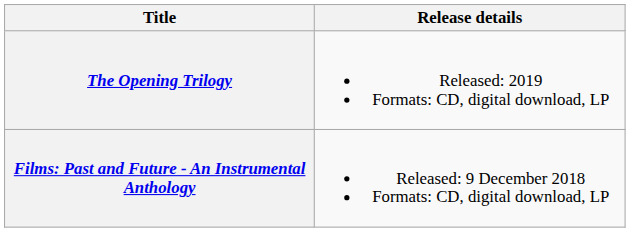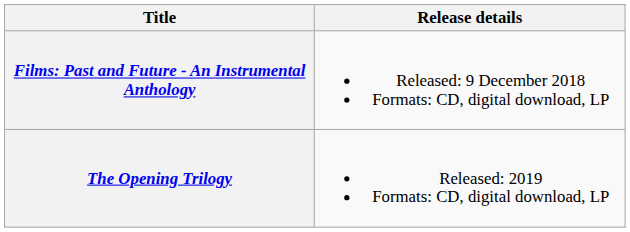 <table class="wikitable plainrowheaders" style="text-align:center;">
 <tr>
 <th scope="col" style="width:18em;">Title</th>
 <th scope="col" style="width:18em;">Release details</th>
 </tr>
 <tr>
+<th scope="row"><em><a href='#'>Films: Past and Future - An Instrumental Anthology</a></em></th>
+<td><br><ul><li>Released: 9 December 2018</li><li>Formats: CD, digital download, LP</li></ul></td>
+</tr>
+<tr>
 <th scope="row"><em><a href='#'>The Opening Trilogy</a></em></th>
 <td><br><ul><li>Released: 2019</li><li>Formats: CD, digital download, LP</li></ul></td>
 </tr>
-<tr>
-<th scope="row"><em><a href='#'>Films: Past and Future - An Instrumental Anthology</a></em></th>
-<td><br><ul><li>Released: 9 December 2018</li><li>Formats: CD, digital download, LP</li></ul></td>
-</tr>
 </table>
